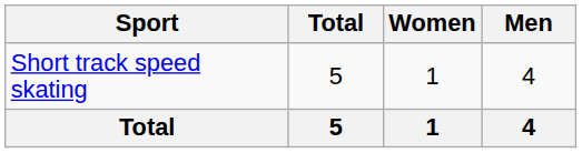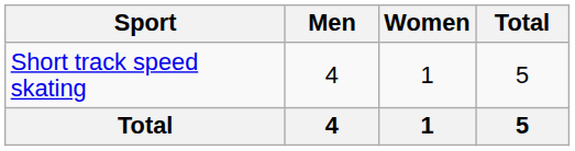 <table class="wikitable sortable" style="text-align:center;">
 <tr>
 <th width=180>Sport</th>
+<th width=55>Men</th>
+<th width=55>Women</th>
 <th width=55>Total</th>
-<th width=55>Women</th>
-<th width=55>Men</th>
 </tr>
 <tr>
 <td align=left><a href='#'>Short track speed skating</a></td>
+<td>4</td>
+<td>1</td>
 <td>5</td>
-<td>1</td>
-<td>4</td>
 </tr>
 <tr>
 <th>Total</th>
+<th>4</th>
+<th>1</th>
 <th>5</th>
-<th>1</th>
-<th>4</th>
 </tr>
 </table>
